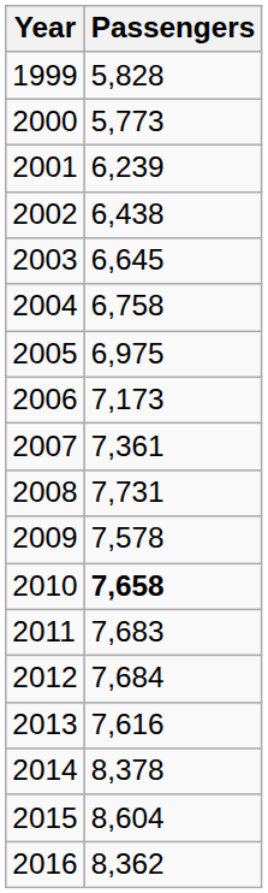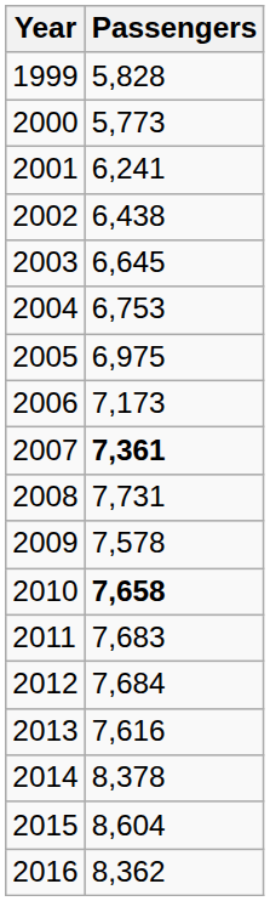 <table class="wikitable">
 <tr>
 <th>Year</th>
 <th>Passengers</th>
 </tr>
 <tr>
 <td>1999</td>
 <td>5,828</td>
 </tr>
 <tr>
 <td>2000</td>
 <td>5,773</td>
 </tr>
 <tr>
 <td>2001</td>
-<td>6,239</td>
+<td>6,241</td>
 </tr>
 <tr>
 <td>2002</td>
 <td>6,438</td>
 </tr>
 <tr>
 <td>2003</td>
 <td>6,645</td>
 </tr>
 <tr>
 <td>2004</td>
-<td>6,758</td>
+<td>6,753</td>
 </tr>
 <tr>
 <td>2005</td>
 <td>6,975</td>
 </tr>
 <tr>
 <td>2006</td>
 <td>7,173</td>
 </tr>
 <tr>
 <td>2007</td>
-<td>7,361</td>
+<td><strong>7,361</strong></td>
 </tr>
 <tr>
 <td>2008</td>
 <td>7,731</td>
 </tr>
 <tr>
 <td>2009</td>
 <td>7,578</td>
 </tr>
 <tr>
 <td>2010</td>
 <td><strong>7,658</strong></td>
 </tr>
 <tr>
 <td>2011</td>
 <td>7,683</td>
 </tr>
 <tr>
 <td>2012</td>
 <td>7,684</td>
 </tr>
 <tr>
 <td>2013</td>
 <td>7,616</td>
 </tr>
 <tr>
 <td>2014</td>
 <td>8,378</td>
 </tr>
 <tr>
 <td>2015</td>
 <td>8,604</td>
 </tr>
 <tr>
 <td>2016</td>
 <td>8,362</td>
 </tr>
 </table>
